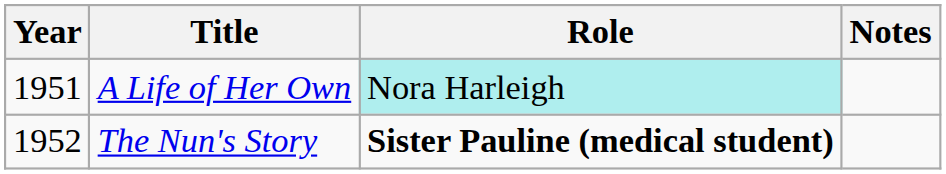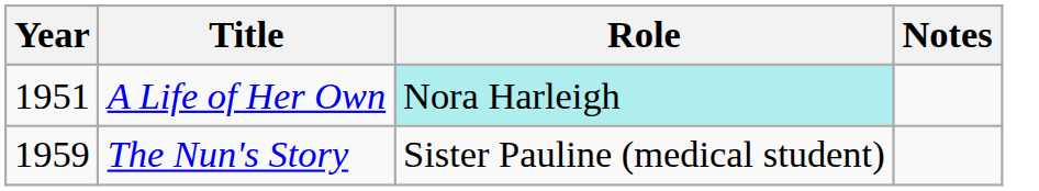 <table class="wikitable">
 <tr>
 <th>Year</th>
 <th>Title</th>
 <th>Role</th>
 <th>Notes</th>
 </tr>
 <tr>
 <td>1951</td>
 <td><em><a href='#'>A Life of Her Own</a></em></td>
 <td style="background: paleturquoise;">Nora Harleigh</td>
 <td></td>
 </tr>
 <tr>
-<td>1952</td>
+<td>1959</td>
 <td><em><a href='#'>The Nun's Story</a></em></td>
-<td><strong>Sister Pauline (medical student)</strong></td>
+<td>Sister Pauline (medical student)</td>
 <td></td>
 </tr>
 </table>
